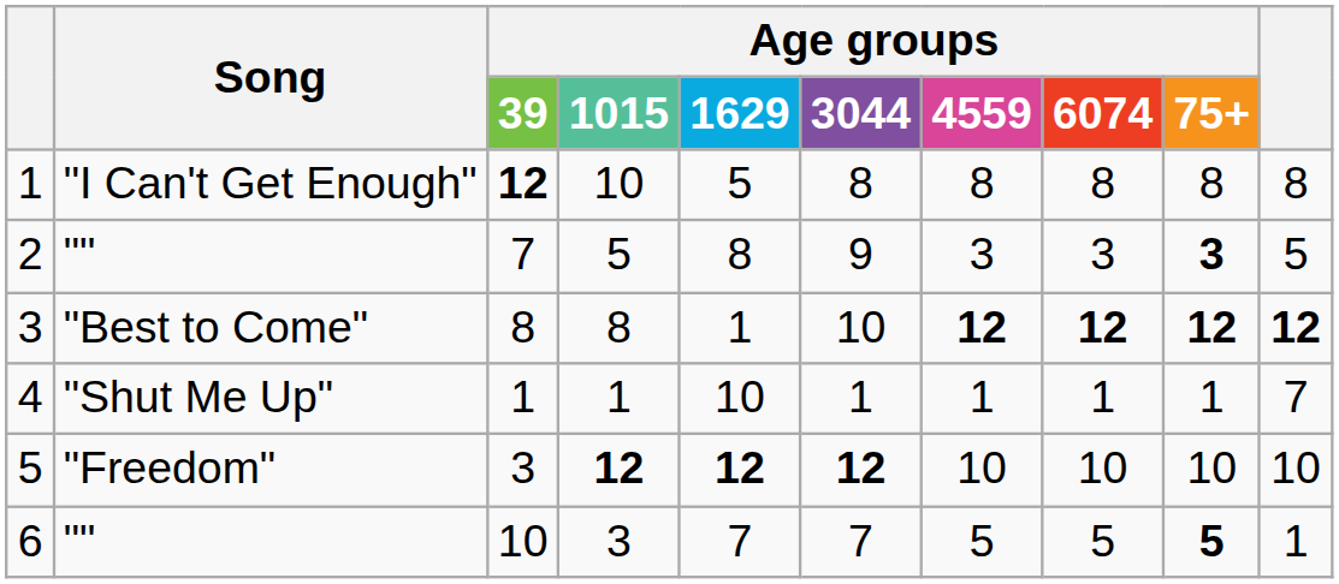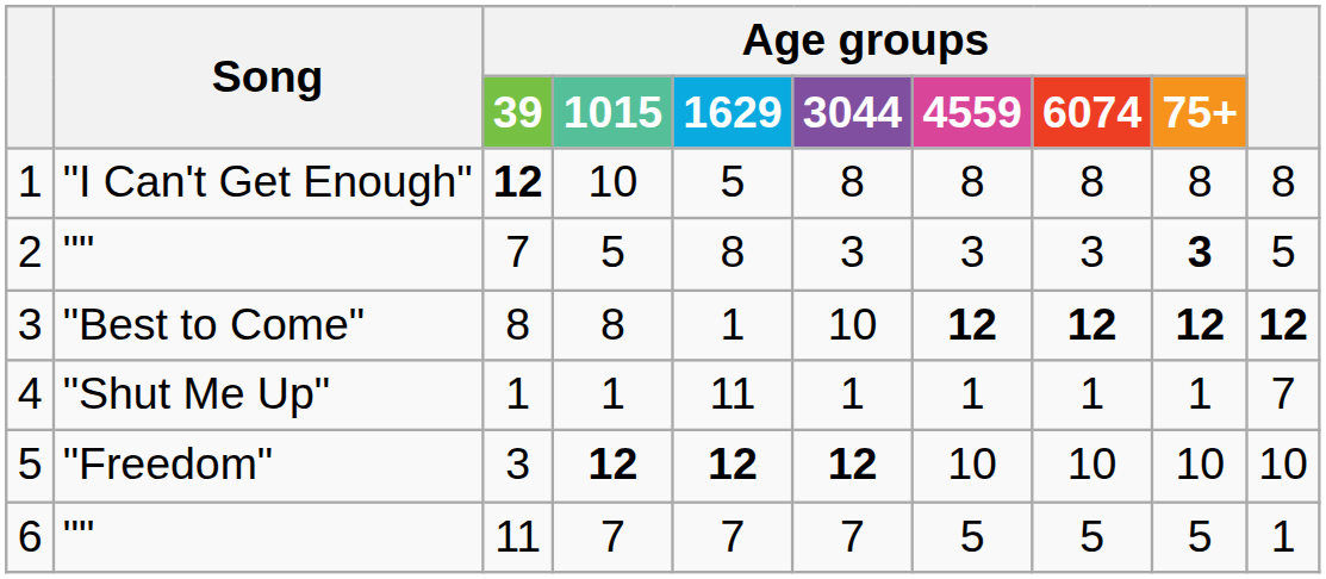 <table class="wikitable" style="margin: 1em auto 1em auto; text-align:center;">
 <tr>
 <th rowspan="2"></th>
 <th rowspan="2">Song</th>
 <th colspan="7">Age groups</th>
 <th rowspan="2"></th>
 </tr>
 <tr>
 <th style="background:#76C043;color:white;">39</th>
 <th style="background:#55BF9A;color:white;">1015</th>
 <th style="background:#09AAE0;color:white;">1629</th>
 <th style="background:#804F9F;color:white;">3044</th>
 <th style="background:#D94599;color:white;">4559</th>
 <th style="background:#ED3E23;color:white;">6074</th>
 <th style="background:#F6931D;color:white;">75+</th>
 </tr>
 <tr>
 <td>1</td>
 <td style="text-align:left;">"I Can't Get Enough"</td>
 <td><strong>12</strong></td>
 <td>10</td>
 <td>5</td>
 <td>8</td>
 <td>8</td>
 <td>8</td>
 <td>8</td>
 <td>8</td>
 </tr>
 <tr>
 <td>2</td>
 <td style="text-align:left;">""</td>
 <td>7</td>
 <td>5</td>
 <td>8</td>
-<td>9</td>
+<td>3</td>
 <td>3</td>
 <td>3</td>
 <td><strong>3</strong></td>
 <td>5</td>
 </tr>
 <tr>
 <td>3</td>
 <td style="text-align:left;">"Best to Come"</td>
 <td>8</td>
 <td>8</td>
 <td>1</td>
 <td>10</td>
 <td><strong>12</strong></td>
 <td><strong>12</strong></td>
 <td><strong>12</strong></td>
 <td><strong>12</strong></td>
 </tr>
 <tr>
 <td>4</td>
 <td style="text-align:left;">"Shut Me Up"</td>
 <td>1</td>
 <td>1</td>
-<td>10</td>
+<td>11</td>
 <td>1</td>
 <td>1</td>
 <td>1</td>
 <td>1</td>
 <td>7</td>
 </tr>
 <tr>
 <td>5</td>
 <td style="text-align:left;">"Freedom"</td>
 <td>3</td>
 <td><strong>12</strong></td>
 <td><strong>12</strong></td>
 <td><strong>12</strong></td>
 <td>10</td>
 <td>10</td>
 <td>10</td>
 <td>10</td>
 </tr>
 <tr>
 <td>6</td>
 <td style="text-align:left;">""</td>
-<td>10</td>
-<td>3</td>
+<td>11</td>
+<td>7</td>
 <td>7</td>
 <td>7</td>
 <td>5</td>
 <td>5</td>
-<td><strong>5</strong></td>
+<td>5</td>
 <td>1</td>
 </tr>
 </table>
